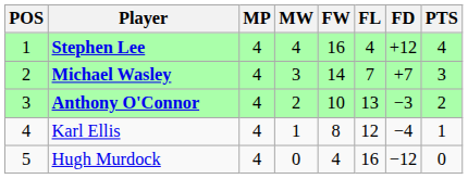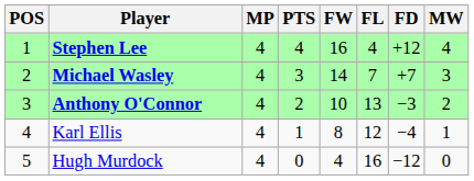 <table class="wikitable" style="text-align: center;">
 <tr>
 <th width=20>POS</th>
 <th width=165>Player</th>
 <th width=20>MP</th>
-<th width=20>MW</th>
+<th width=20>PTS</th>
 <th width=20>FW</th>
 <th width=20>FL</th>
 <th width=20>FD</th>
-<th width=20>PTS</th>
+<th width=20>MW</th>
 </tr>
 <tr style="background:#afa;">
 <td>1</td>
 <td style="text-align:left;"> <strong><a href='#'>Stephen Lee</a></strong></td>
 <td>4</td>
 <td>4</td>
 <td>16</td>
 <td>4</td>
 <td>+12</td>
 <td>4</td>
 </tr>
 <tr style="background:#afa;">
 <td>2</td>
 <td style="text-align:left;"> <strong><a href='#'>Michael Wasley</a></strong></td>
 <td>4</td>
 <td>3</td>
 <td>14</td>
 <td>7</td>
 <td>+7</td>
 <td>3</td>
 </tr>
 <tr style="background:#afa;">
 <td>3</td>
 <td style="text-align:left;"> <strong><a href='#'>Anthony O'Connor</a></strong></td>
 <td>4</td>
 <td>2</td>
 <td>10</td>
 <td>13</td>
 <td>−3</td>
 <td>2</td>
 </tr>
 <tr>
 <td>4</td>
 <td style="text-align:left;"> <a href='#'>Karl Ellis</a></td>
 <td>4</td>
 <td>1</td>
 <td>8</td>
 <td>12</td>
 <td>−4</td>
 <td>1</td>
 </tr>
 <tr>
 <td>5</td>
 <td style="text-align:left;"> <a href='#'>Hugh Murdock</a></td>
 <td>4</td>
 <td>0</td>
 <td>4</td>
 <td>16</td>
 <td>−12</td>
 <td>0</td>
 </tr>
 </table>
